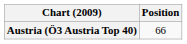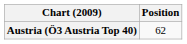 <table class="wikitable plainrowheaders" style="text-align:center">
 <tr>
 <th>Chart (2009)</th>
 <th>Position</th>
 </tr>
 <tr>
 <th scope="row">Austria (Ö3 Austria Top 40)</th>
-<td>66</td>
+<td>62</td>
 </tr>
 </table>
